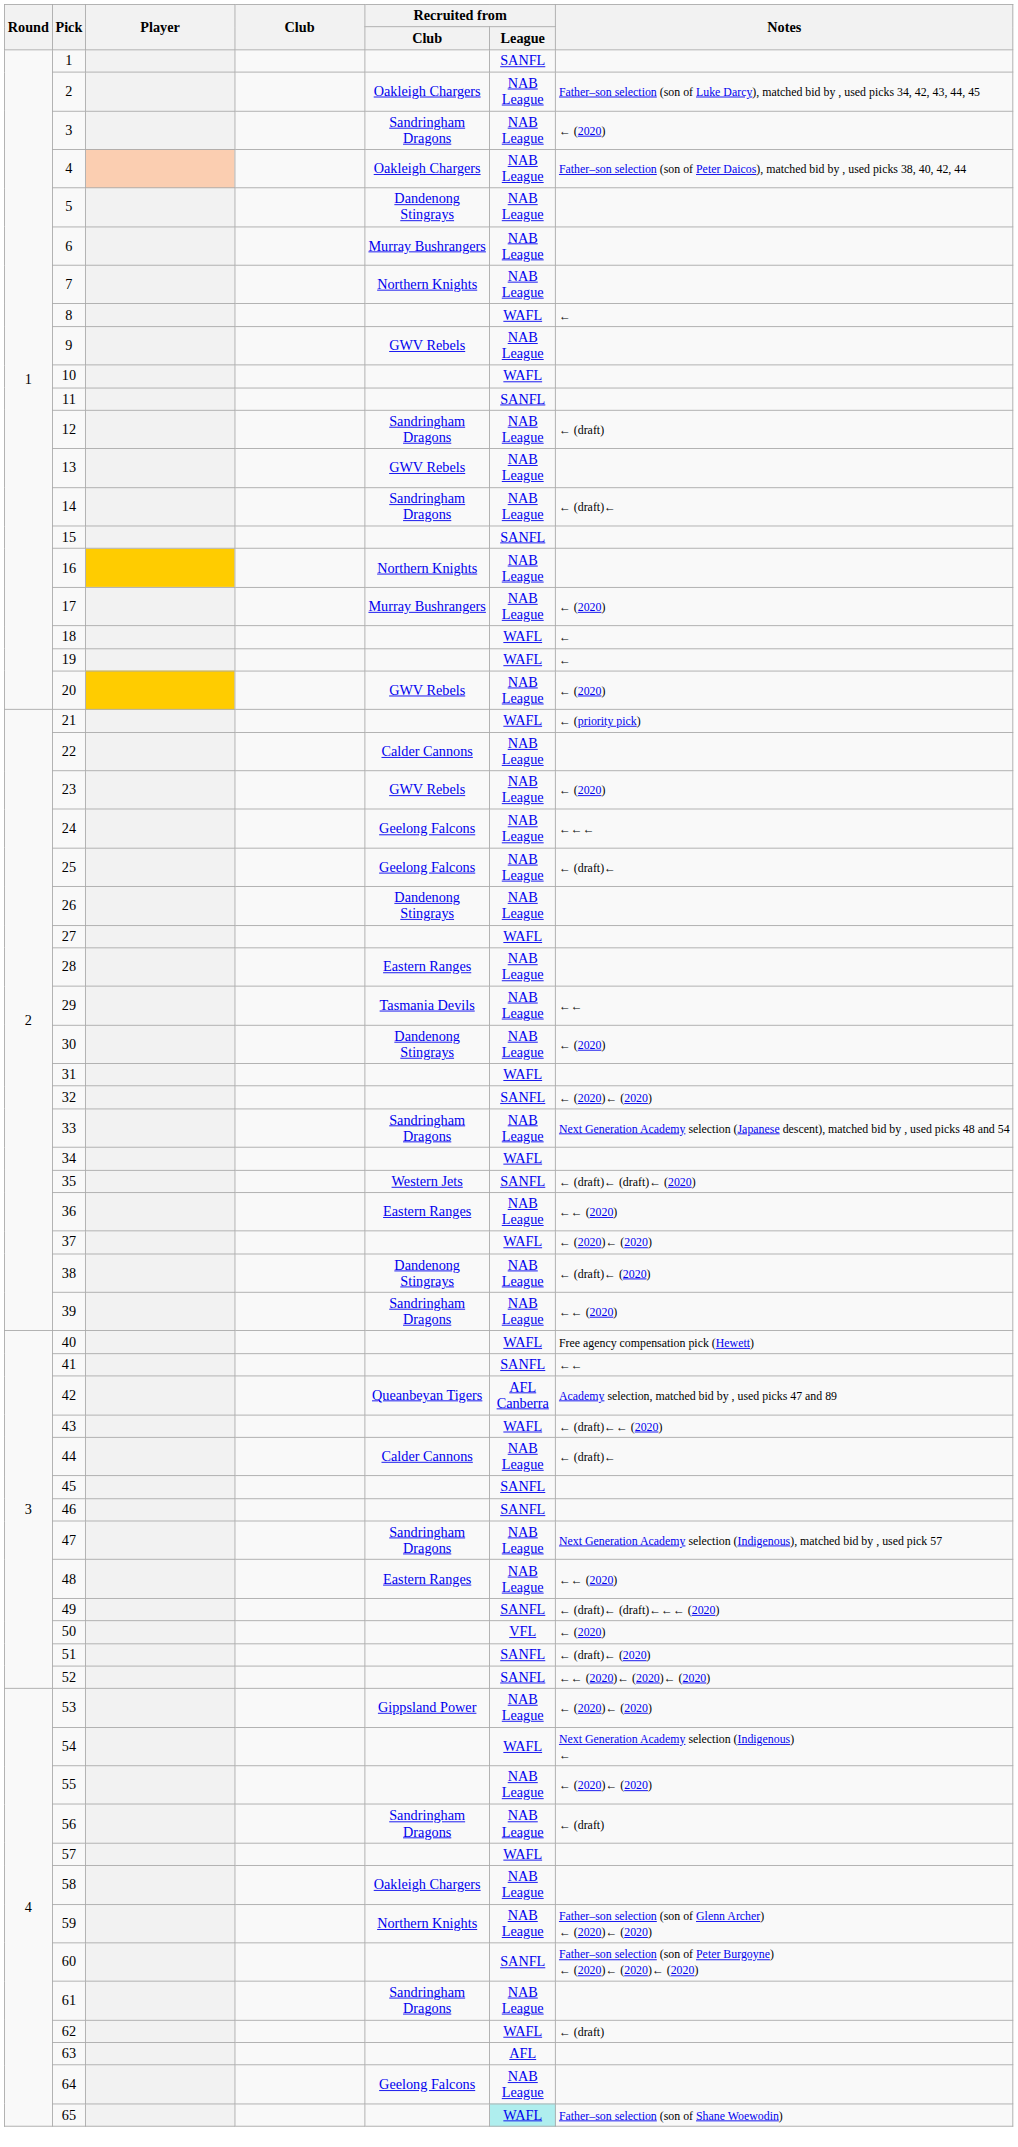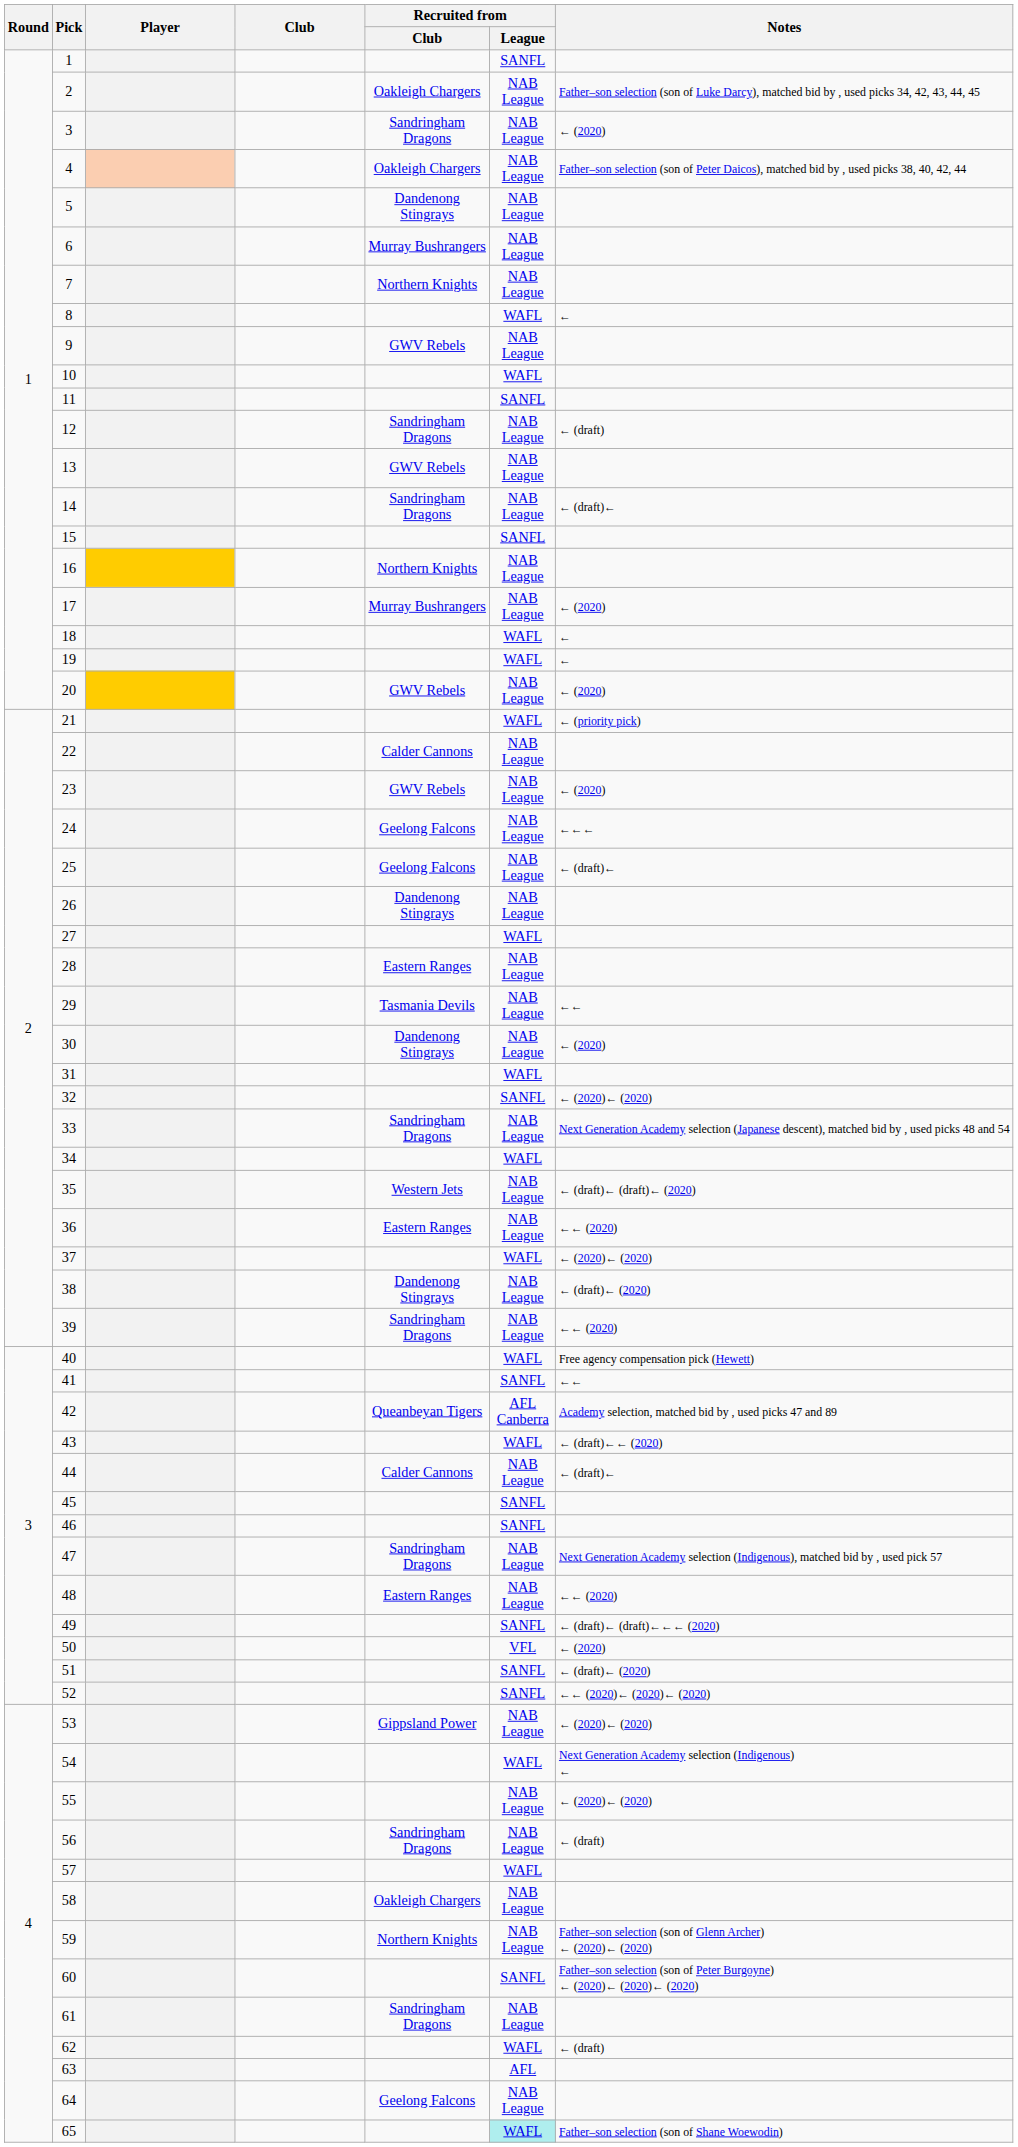 <table class="wikitable sortable plainrowheaders" style="text-align:center;">
 <tr>
 <th rowspan=2>Round</th>
 <th rowspan=2>Pick</th>
 <th rowspan=2 style="width: 120pt">Player</th>
 <th rowspan=2 style="width: 104pt">Club</th>
 <th colspan=2>Recruited from</th>
 <th class="unsortable" rowspan=2>Notes</th>
 </tr>
 <tr>
 <th style="width: 100pt">Club</th>
 <th style="width: 50pt">League</th>
 </tr>
 <tr>
 <td rowspan="20">1</td>
 <td>1</td>
 <th scope=row><br></th>
 <td></td>
 <td></td>
 <td><a href='#'>SANFL</a></td>
 <td align="left"></td>
 </tr>
 <tr>
 <td>2</td>
 <th scope=row></th>
 <td></td>
 <td><a href='#'>Oakleigh Chargers</a></td>
 <td><a href='#'>NAB League</a></td>
 <td align="left"><small><a href='#'>Father–son selection</a> (son of <a href='#'>Luke Darcy</a>), matched bid by , used picks 34, 42, 43, 44, 45</small></td>
 </tr>
 <tr>
 <td>3</td>
 <th scope=row></th>
 <td></td>
 <td><a href='#'>Sandringham Dragons</a></td>
 <td><a href='#'>NAB League</a></td>
 <td align="left"><small>← (<a href='#'>2020</a>)</small></td>
 </tr>
 <tr>
 <td>4</td>
 <td align="left" bgcolor="#FBCEB1"></td>
 <td></td>
 <td><a href='#'>Oakleigh Chargers</a></td>
 <td><a href='#'>NAB League</a></td>
 <td align="left"><small><a href='#'>Father–son selection</a> (son of <a href='#'>Peter Daicos</a>), matched bid by , used picks 38, 40, 42, 44</small> </td>
 </tr>
 <tr>
 <td>5</td>
 <th scope=row></th>
 <td></td>
 <td><a href='#'>Dandenong Stingrays</a></td>
 <td><a href='#'>NAB League</a></td>
 <td align="left"></td>
 </tr>
 <tr>
 <td>6</td>
 <th scope=row></th>
 <td></td>
 <td><a href='#'>Murray Bushrangers</a></td>
 <td><a href='#'>NAB League</a></td>
 <td align="left"></td>
 </tr>
 <tr>
 <td>7</td>
 <th scope=row></th>
 <td></td>
 <td><a href='#'>Northern Knights</a></td>
 <td><a href='#'>NAB League</a></td>
 <td align="left"></td>
 </tr>
 <tr>
 <td>8</td>
 <th scope=row></th>
 <td></td>
 <td></td>
 <td><a href='#'>WAFL</a></td>
 <td align="left"><small>←</small></td>
 </tr>
 <tr>
 <td>9</td>
 <th scope=row></th>
 <td></td>
 <td><a href='#'>GWV Rebels</a></td>
 <td><a href='#'>NAB League</a></td>
 <td align="left"></td>
 </tr>
 <tr>
 <td>10</td>
 <th scope=row></th>
 <td></td>
 <td></td>
 <td><a href='#'>WAFL</a></td>
 <td align="left"></td>
 </tr>
 <tr>
 <td>11</td>
 <th scope=row></th>
 <td></td>
 <td></td>
 <td><a href='#'>SANFL</a></td>
 <td align="left"></td>
 </tr>
 <tr>
 <td>12</td>
 <th scope="row"></th>
 <td></td>
 <td><a href='#'>Sandringham Dragons</a></td>
 <td><a href='#'>NAB League</a></td>
 <td align="left"><small>← (draft)</small></td>
 </tr>
 <tr>
 <td>13</td>
 <th scope=row></th>
 <td></td>
 <td><a href='#'>GWV Rebels</a></td>
 <td><a href='#'>NAB League</a></td>
 <td align="left"></td>
 </tr>
 <tr>
 <td>14</td>
 <th scope="row"></th>
 <td></td>
 <td><a href='#'>Sandringham Dragons</a></td>
 <td><a href='#'>NAB League</a></td>
 <td align="left"><small>← (draft)←</small></td>
 </tr>
 <tr>
 <td>15</td>
 <th scope=row></th>
 <td></td>
 <td></td>
 <td><a href='#'>SANFL</a></td>
 <td align="left"></td>
 </tr>
 <tr>
 <td>16</td>
 <td align="left" bgcolor="#FFCC00"></td>
 <td></td>
 <td><a href='#'>Northern Knights</a></td>
 <td><a href='#'>NAB League</a></td>
 <td align="left"></td>
 </tr>
 <tr>
 <td>17</td>
 <th scope=row></th>
 <td></td>
 <td><a href='#'>Murray Bushrangers</a></td>
 <td><a href='#'>NAB League</a></td>
 <td align="left"><small>← (<a href='#'>2020</a>)</small></td>
 </tr>
 <tr>
 <td>18</td>
 <th scope="row"></th>
 <td></td>
 <td></td>
 <td><a href='#'>WAFL</a></td>
 <td align="left"><small>←</small></td>
 </tr>
 <tr>
 <td>19</td>
 <th scope=row></th>
 <td></td>
 <td></td>
 <td><a href='#'>WAFL</a></td>
 <td align="left"><small>←</small></td>
 </tr>
 <tr>
 <td>20</td>
 <td align="left" bgcolor="#FFCC00"></td>
 <td></td>
 <td><a href='#'>GWV Rebels</a></td>
 <td><a href='#'>NAB League</a></td>
 <td align="left"><small>← (<a href='#'>2020</a>)</small></td>
 </tr>
 <tr>
 <td rowspan="19">2</td>
 <td>21</td>
 <th scope="row"></th>
 <td></td>
 <td></td>
 <td><a href='#'>WAFL</a></td>
 <td align="left"><small>← (<a href='#'>priority pick</a>)</small></td>
 </tr>
 <tr>
 <td>22</td>
 <th scope=row></th>
 <td></td>
 <td><a href='#'>Calder Cannons</a></td>
 <td><a href='#'>NAB League</a></td>
 <td align="left"></td>
 </tr>
 <tr>
 <td>23</td>
 <th scope=row></th>
 <td></td>
 <td><a href='#'>GWV Rebels</a></td>
 <td><a href='#'>NAB League</a></td>
 <td align="left"><small>← (<a href='#'>2020</a>)</small></td>
 </tr>
 <tr>
 <td>24</td>
 <th scope=row></th>
 <td></td>
 <td><a href='#'>Geelong Falcons</a></td>
 <td><a href='#'>NAB League</a></td>
 <td align="left"><small>←←←</small></td>
 </tr>
 <tr>
 <td>25</td>
 <th scope=row></th>
 <td></td>
 <td><a href='#'>Geelong Falcons</a></td>
 <td><a href='#'>NAB League</a></td>
 <td align="left"><small>← (draft)←</small></td>
 </tr>
 <tr>
 <td>26</td>
 <th scope=row></th>
 <td></td>
 <td><a href='#'>Dandenong Stingrays</a></td>
 <td><a href='#'>NAB League</a></td>
 <td align="left"></td>
 </tr>
 <tr>
 <td>27</td>
 <th scope=row></th>
 <td></td>
 <td></td>
 <td><a href='#'>WAFL</a></td>
 <td align="left"></td>
 </tr>
 <tr>
 <td>28</td>
 <th scope=row></th>
 <td></td>
 <td><a href='#'>Eastern Ranges</a></td>
 <td><a href='#'>NAB League</a></td>
 <td align="left"></td>
 </tr>
 <tr>
 <td>29</td>
 <th scope=row></th>
 <td></td>
 <td><a href='#'>Tasmania Devils</a></td>
 <td><a href='#'>NAB League</a></td>
 <td align="left"><small>←←</small></td>
 </tr>
 <tr>
 <td>30</td>
 <th scope=row></th>
 <td></td>
 <td><a href='#'>Dandenong Stingrays</a></td>
 <td><a href='#'>NAB League</a></td>
 <td align="left"><small>← (<a href='#'>2020</a>)</small></td>
 </tr>
 <tr>
 <td>31</td>
 <th scope="row"></th>
 <td></td>
 <td></td>
 <td><a href='#'>WAFL</a></td>
 <td align="left"></td>
 </tr>
 <tr>
 <td>32</td>
 <th scope=row></th>
 <td></td>
 <td></td>
 <td><a href='#'>SANFL</a></td>
 <td align="left"><small>← (<a href='#'>2020</a>)← (<a href='#'>2020</a>)</small></td>
 </tr>
 <tr>
 <td>33</td>
 <th scope="row"></th>
 <td></td>
 <td><a href='#'>Sandringham Dragons</a></td>
 <td><a href='#'>NAB League</a></td>
 <td align="left"><small><a href='#'>Next Generation Academy</a> selection (<a href='#'>Japanese</a> descent), matched bid by , used picks 48 and 54</small> </td>
 </tr>
 <tr>
 <td>34</td>
 <th scope="row"></th>
 <td></td>
 <td></td>
 <td><a href='#'>WAFL</a></td>
 <td align="left"></td>
 </tr>
 <tr>
 <td>35</td>
 <th scope=row></th>
 <td></td>
 <td><a href='#'>Western Jets</a></td>
-<td><a href='#'>SANFL</a></td>
+<td><a href='#'>NAB League</a></td>
 <td align="left"><small>← (draft)← (draft)← (<a href='#'>2020</a>)</small></td>
 </tr>
 <tr>
 <td>36</td>
 <th scope="row"></th>
 <td></td>
 <td><a href='#'>Eastern Ranges</a></td>
 <td><a href='#'>NAB League</a></td>
 <td align="left"><small>←← (<a href='#'>2020</a>)</small></td>
 </tr>
 <tr>
 <td>37</td>
 <th scope="row"></th>
 <td></td>
 <td></td>
 <td><a href='#'>WAFL</a></td>
 <td align="left"><small>← (<a href='#'>2020</a>)← (<a href='#'>2020</a>)</small></td>
 </tr>
 <tr>
 <td>38</td>
 <th scope=row></th>
 <td></td>
 <td><a href='#'>Dandenong Stingrays</a></td>
 <td><a href='#'>NAB League</a></td>
 <td align="left"><small>← (draft)← (<a href='#'>2020</a>)</small></td>
 </tr>
 <tr>
 <td>39</td>
 <th scope="row"></th>
 <td></td>
 <td><a href='#'>Sandringham Dragons</a></td>
 <td><a href='#'>NAB League</a></td>
 <td align="left"><small>←← (<a href='#'>2020</a>)</small></td>
 </tr>
 <tr>
 <td rowspan=13>3</td>
 <td>40</td>
 <th scope="row"></th>
 <td></td>
 <td></td>
 <td><a href='#'>WAFL</a></td>
 <td align="left"><small>Free agency compensation pick (<a href='#'>Hewett</a>)</small></td>
 </tr>
 <tr>
 <td>41</td>
 <th scope="row"></th>
 <td></td>
 <td></td>
 <td><a href='#'>SANFL</a></td>
 <td align="left"><small>←←</small></td>
 </tr>
 <tr>
 <td>42</td>
 <th scope="row"></th>
 <td></td>
 <td><a href='#'>Queanbeyan Tigers</a></td>
 <td><a href='#'>AFL Canberra</a></td>
 <td align="left"><small><a href='#'>Academy</a> selection, matched bid by , used picks 47 and 89</small> </td>
 </tr>
 <tr>
 <td>43</td>
 <th scope="row"></th>
 <td></td>
 <td></td>
 <td><a href='#'>WAFL</a></td>
 <td align="left"><small>← (draft)←← (<a href='#'>2020</a>)</small></td>
 </tr>
 <tr>
 <td>44</td>
 <th scope="row"></th>
 <td></td>
 <td><a href='#'>Calder Cannons</a></td>
 <td><a href='#'>NAB League</a></td>
 <td align="left"><small>← (draft)←</small></td>
 </tr>
 <tr>
 <td>45</td>
 <th scope="row"></th>
 <td></td>
 <td></td>
 <td><a href='#'>SANFL</a></td>
 <td align="left"></td>
 </tr>
 <tr>
 <td>46</td>
 <th scope="row"></th>
 <td></td>
 <td></td>
 <td><a href='#'>SANFL</a></td>
 <td align="left"></td>
 </tr>
 <tr>
 <td>47</td>
 <th scope="row"></th>
 <td></td>
 <td><a href='#'>Sandringham Dragons</a></td>
 <td><a href='#'>NAB League</a></td>
 <td align="left"><small><a href='#'>Next Generation Academy</a> selection (<a href='#'>Indigenous</a>), matched bid by , used pick 57 </small></td>
 </tr>
 <tr>
 <td>48</td>
 <th scope="row"></th>
 <td></td>
 <td><a href='#'>Eastern Ranges</a></td>
 <td><a href='#'>NAB League</a></td>
 <td align="left"><small>←← (<a href='#'>2020</a>)</small></td>
 </tr>
 <tr>
 <td>49</td>
 <th scope="row"></th>
 <td></td>
 <td></td>
 <td><a href='#'>SANFL</a></td>
 <td align="left"><small>← (draft)← (draft)←←← (<a href='#'>2020</a>)</small></td>
 </tr>
 <tr>
 <td>50</td>
 <th scope="row"></th>
 <td></td>
 <td></td>
 <td><a href='#'>VFL</a></td>
 <td align="left"><small>← (<a href='#'>2020</a>)</small></td>
 </tr>
 <tr>
 <td>51</td>
 <th scope="row"></th>
 <td></td>
 <td></td>
 <td><a href='#'>SANFL</a></td>
 <td align="left"><small>← (draft)← (<a href='#'>2020</a>)</small></td>
 </tr>
 <tr>
 <td>52</td>
 <th scope="row"></th>
 <td></td>
 <td></td>
 <td><a href='#'>SANFL</a></td>
 <td align="left"><small>←← (<a href='#'>2020</a>)← (<a href='#'>2020</a>)← (<a href='#'>2020</a>)</small></td>
 </tr>
 <tr>
 <td rowspan="13">4</td>
 <td>53</td>
 <th scope="row"></th>
 <td></td>
 <td><a href='#'>Gippsland Power</a></td>
 <td><a href='#'>NAB League</a></td>
 <td align="left"><small>← (<a href='#'>2020</a>)← (<a href='#'>2020</a>)</small></td>
 </tr>
 <tr>
 <td>54</td>
 <th scope="row"></th>
 <td></td>
 <td></td>
 <td><a href='#'>WAFL</a></td>
 <td align="left"><small><a href='#'>Next Generation Academy</a> selection (<a href='#'>Indigenous</a>)<br>←</small></td>
 </tr>
 <tr>
 <td>55</td>
 <th scope="row"></th>
 <td></td>
 <td></td>
 <td><a href='#'>NAB League</a></td>
 <td align="left"><small>← (<a href='#'>2020</a>)← (<a href='#'>2020</a>)</small></td>
 </tr>
 <tr>
 <td>56</td>
 <th scope="row"></th>
 <td></td>
 <td><a href='#'>Sandringham Dragons</a></td>
 <td><a href='#'>NAB League</a></td>
 <td align="left"><small>← (draft)</small></td>
 </tr>
 <tr>
 <td>57</td>
 <th scope="row"></th>
 <td></td>
 <td></td>
 <td><a href='#'>WAFL</a></td>
 <td align="left"></td>
 </tr>
 <tr>
 <td>58</td>
 <th scope="row"></th>
 <td></td>
 <td><a href='#'>Oakleigh Chargers</a></td>
 <td><a href='#'>NAB League</a></td>
 <td align="left"></td>
 </tr>
 <tr>
 <td>59</td>
 <th scope="row"></th>
 <td></td>
 <td><a href='#'>Northern Knights</a></td>
 <td><a href='#'>NAB League</a></td>
 <td align="left"><small><a href='#'>Father–son selection</a> (son of <a href='#'>Glenn Archer</a>)<br>← (<a href='#'>2020</a>)← (<a href='#'>2020</a>)</small></td>
 </tr>
 <tr>
 <td>60</td>
 <th scope="row"></th>
 <td></td>
 <td></td>
 <td><a href='#'>SANFL</a></td>
 <td align="left"><small><a href='#'>Father–son selection</a> (son of <a href='#'>Peter Burgoyne</a>)<br>← (<a href='#'>2020</a>)← (<a href='#'>2020</a>)← (<a href='#'>2020</a>)</small></td>
 </tr>
 <tr>
 <td>61</td>
 <th scope="row"></th>
 <td></td>
 <td><a href='#'>Sandringham Dragons</a></td>
 <td><a href='#'>NAB League</a></td>
 <td align="left"></td>
 </tr>
 <tr>
 <td>62</td>
 <th scope="row"></th>
 <td></td>
 <td></td>
 <td><a href='#'>WAFL</a></td>
 <td align="left"><small>← (draft)</small></td>
 </tr>
 <tr>
 <td>63</td>
 <th scope="row"></th>
 <td></td>
 <td></td>
 <td><a href='#'>AFL</a></td>
 <td align="left"></td>
 </tr>
 <tr>
 <td>64</td>
 <th scope="row"></th>
 <td></td>
 <td><a href='#'>Geelong Falcons</a></td>
 <td><a href='#'>NAB League</a></td>
 <td align="left"></td>
 </tr>
 <tr>
 <td>65</td>
 <th scope="row"></th>
 <td></td>
 <td></td>
 <td style="background: paleturquoise;"><a href='#'>WAFL</a></td>
 <td align="left"><small><a href='#'>Father–son selection</a> (son of <a href='#'>Shane Woewodin</a>)</small></td>
 </tr>
 </table>
